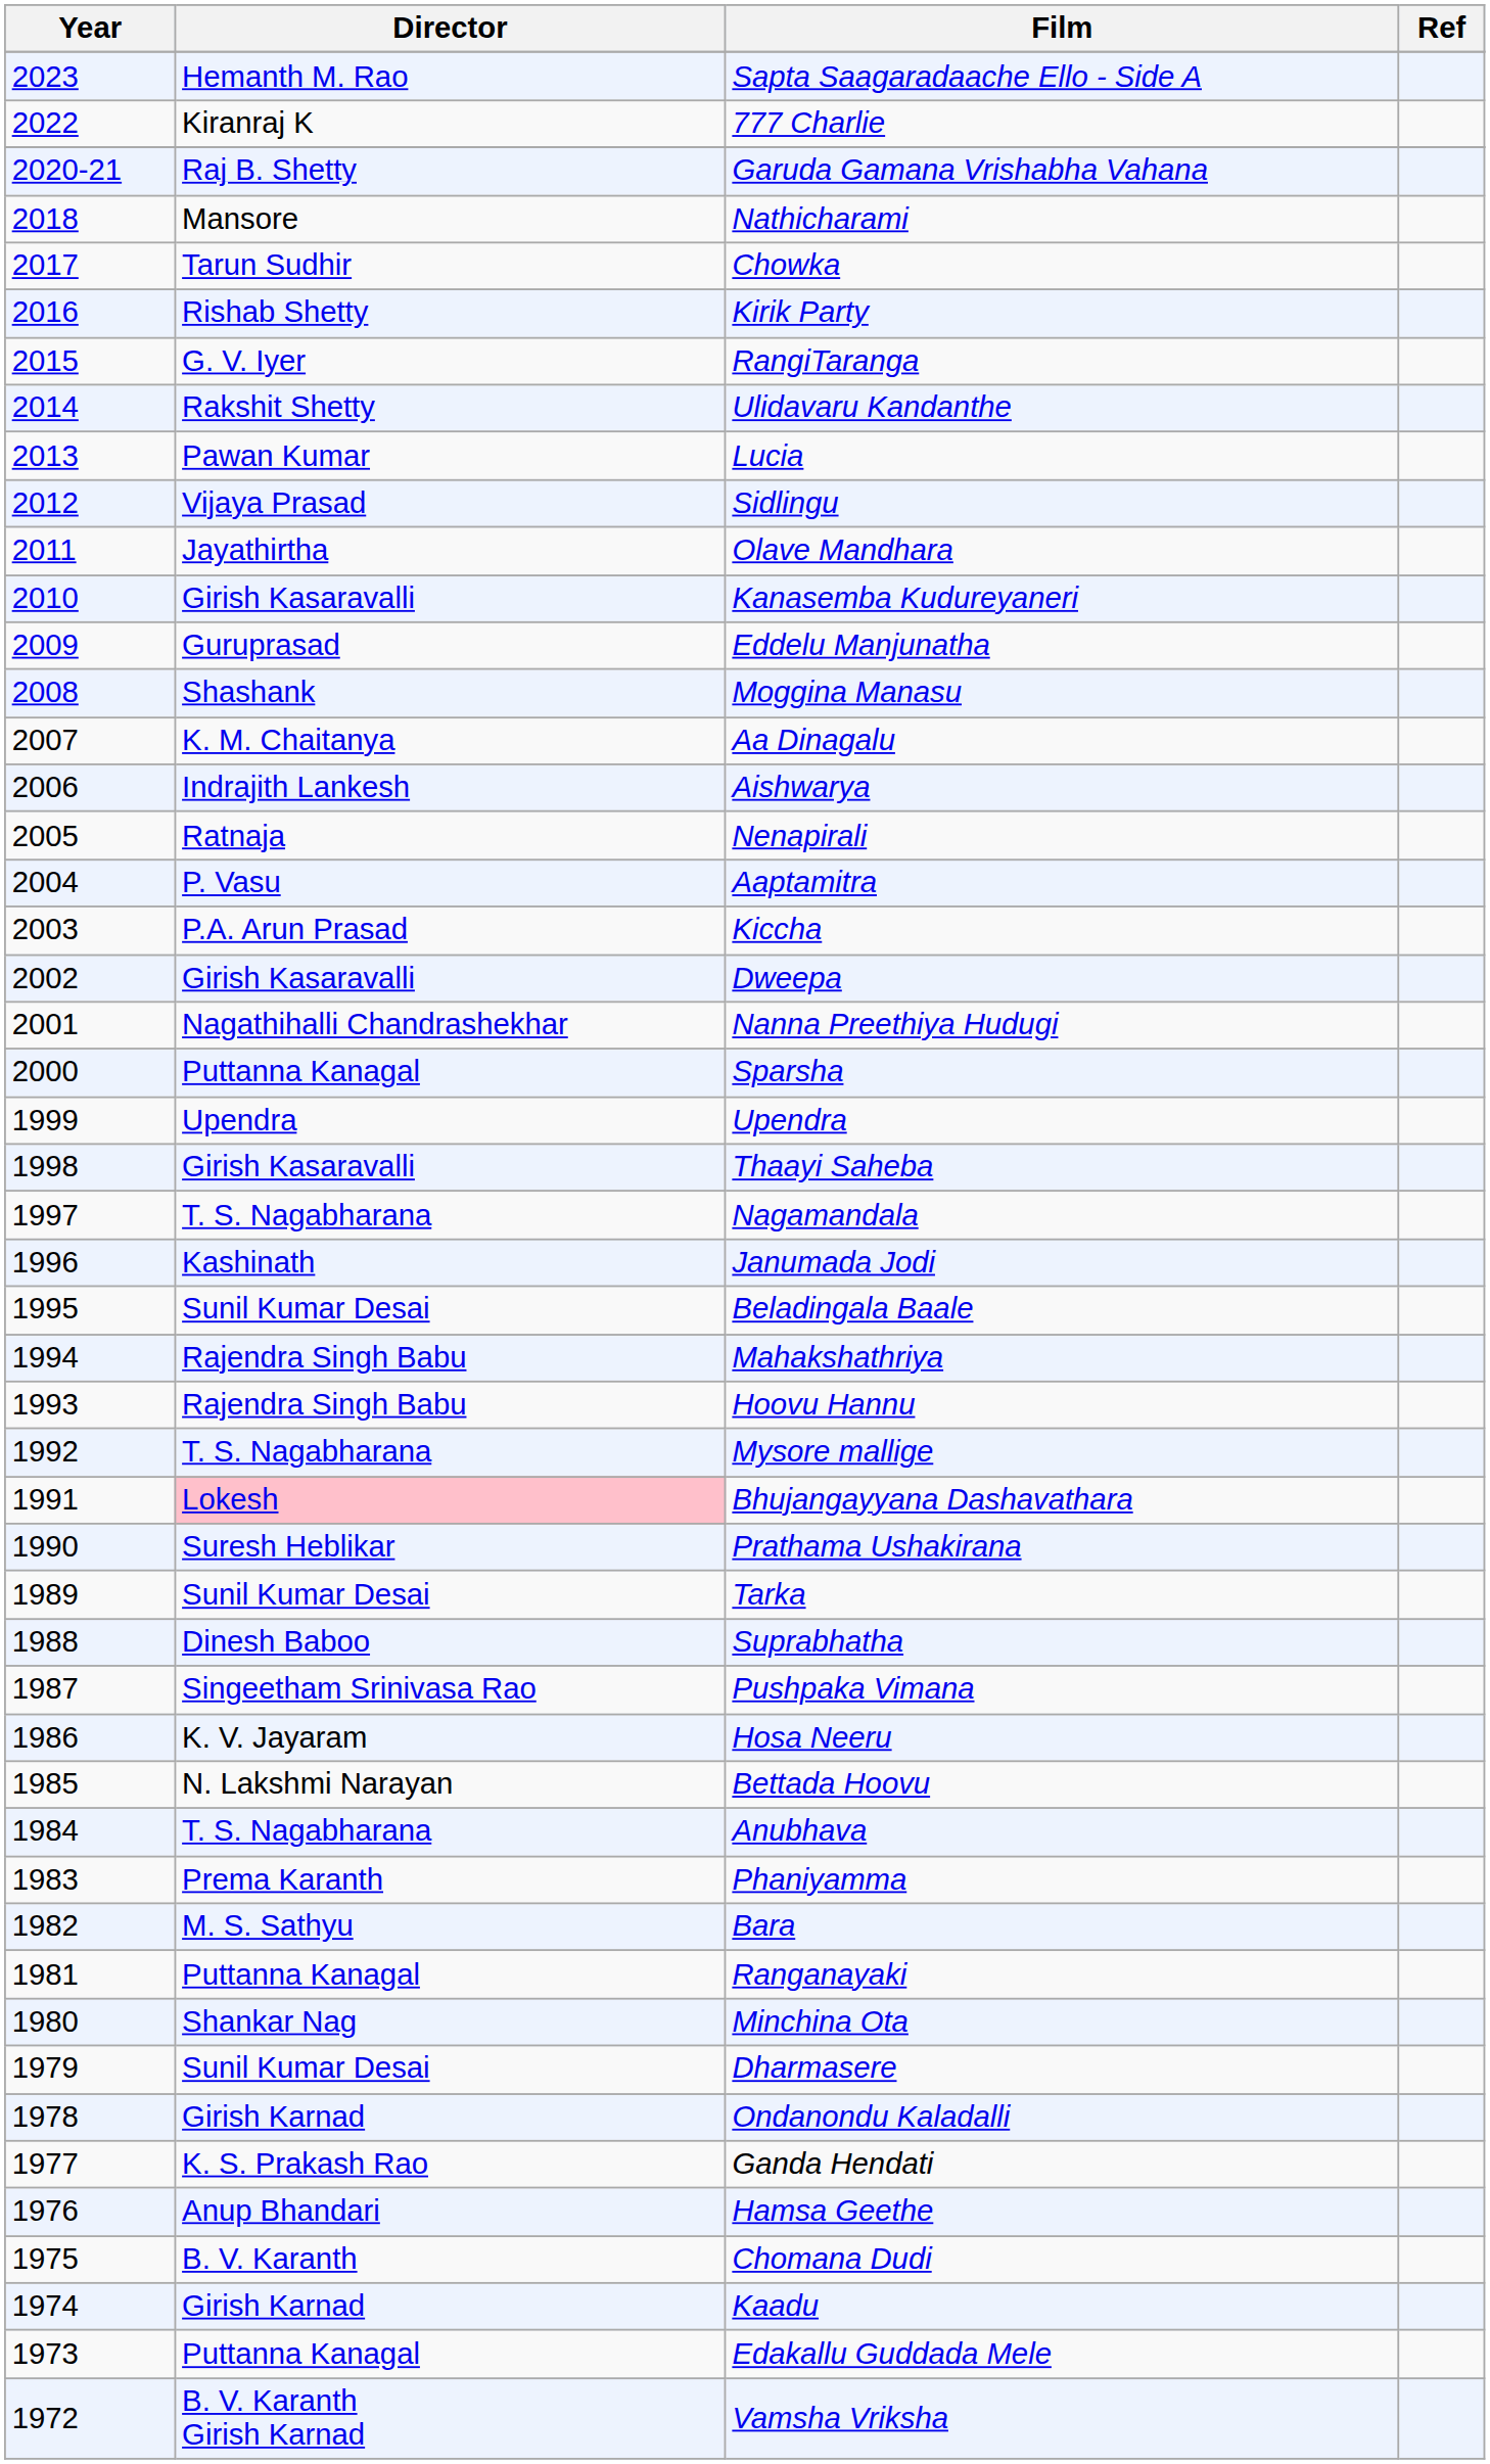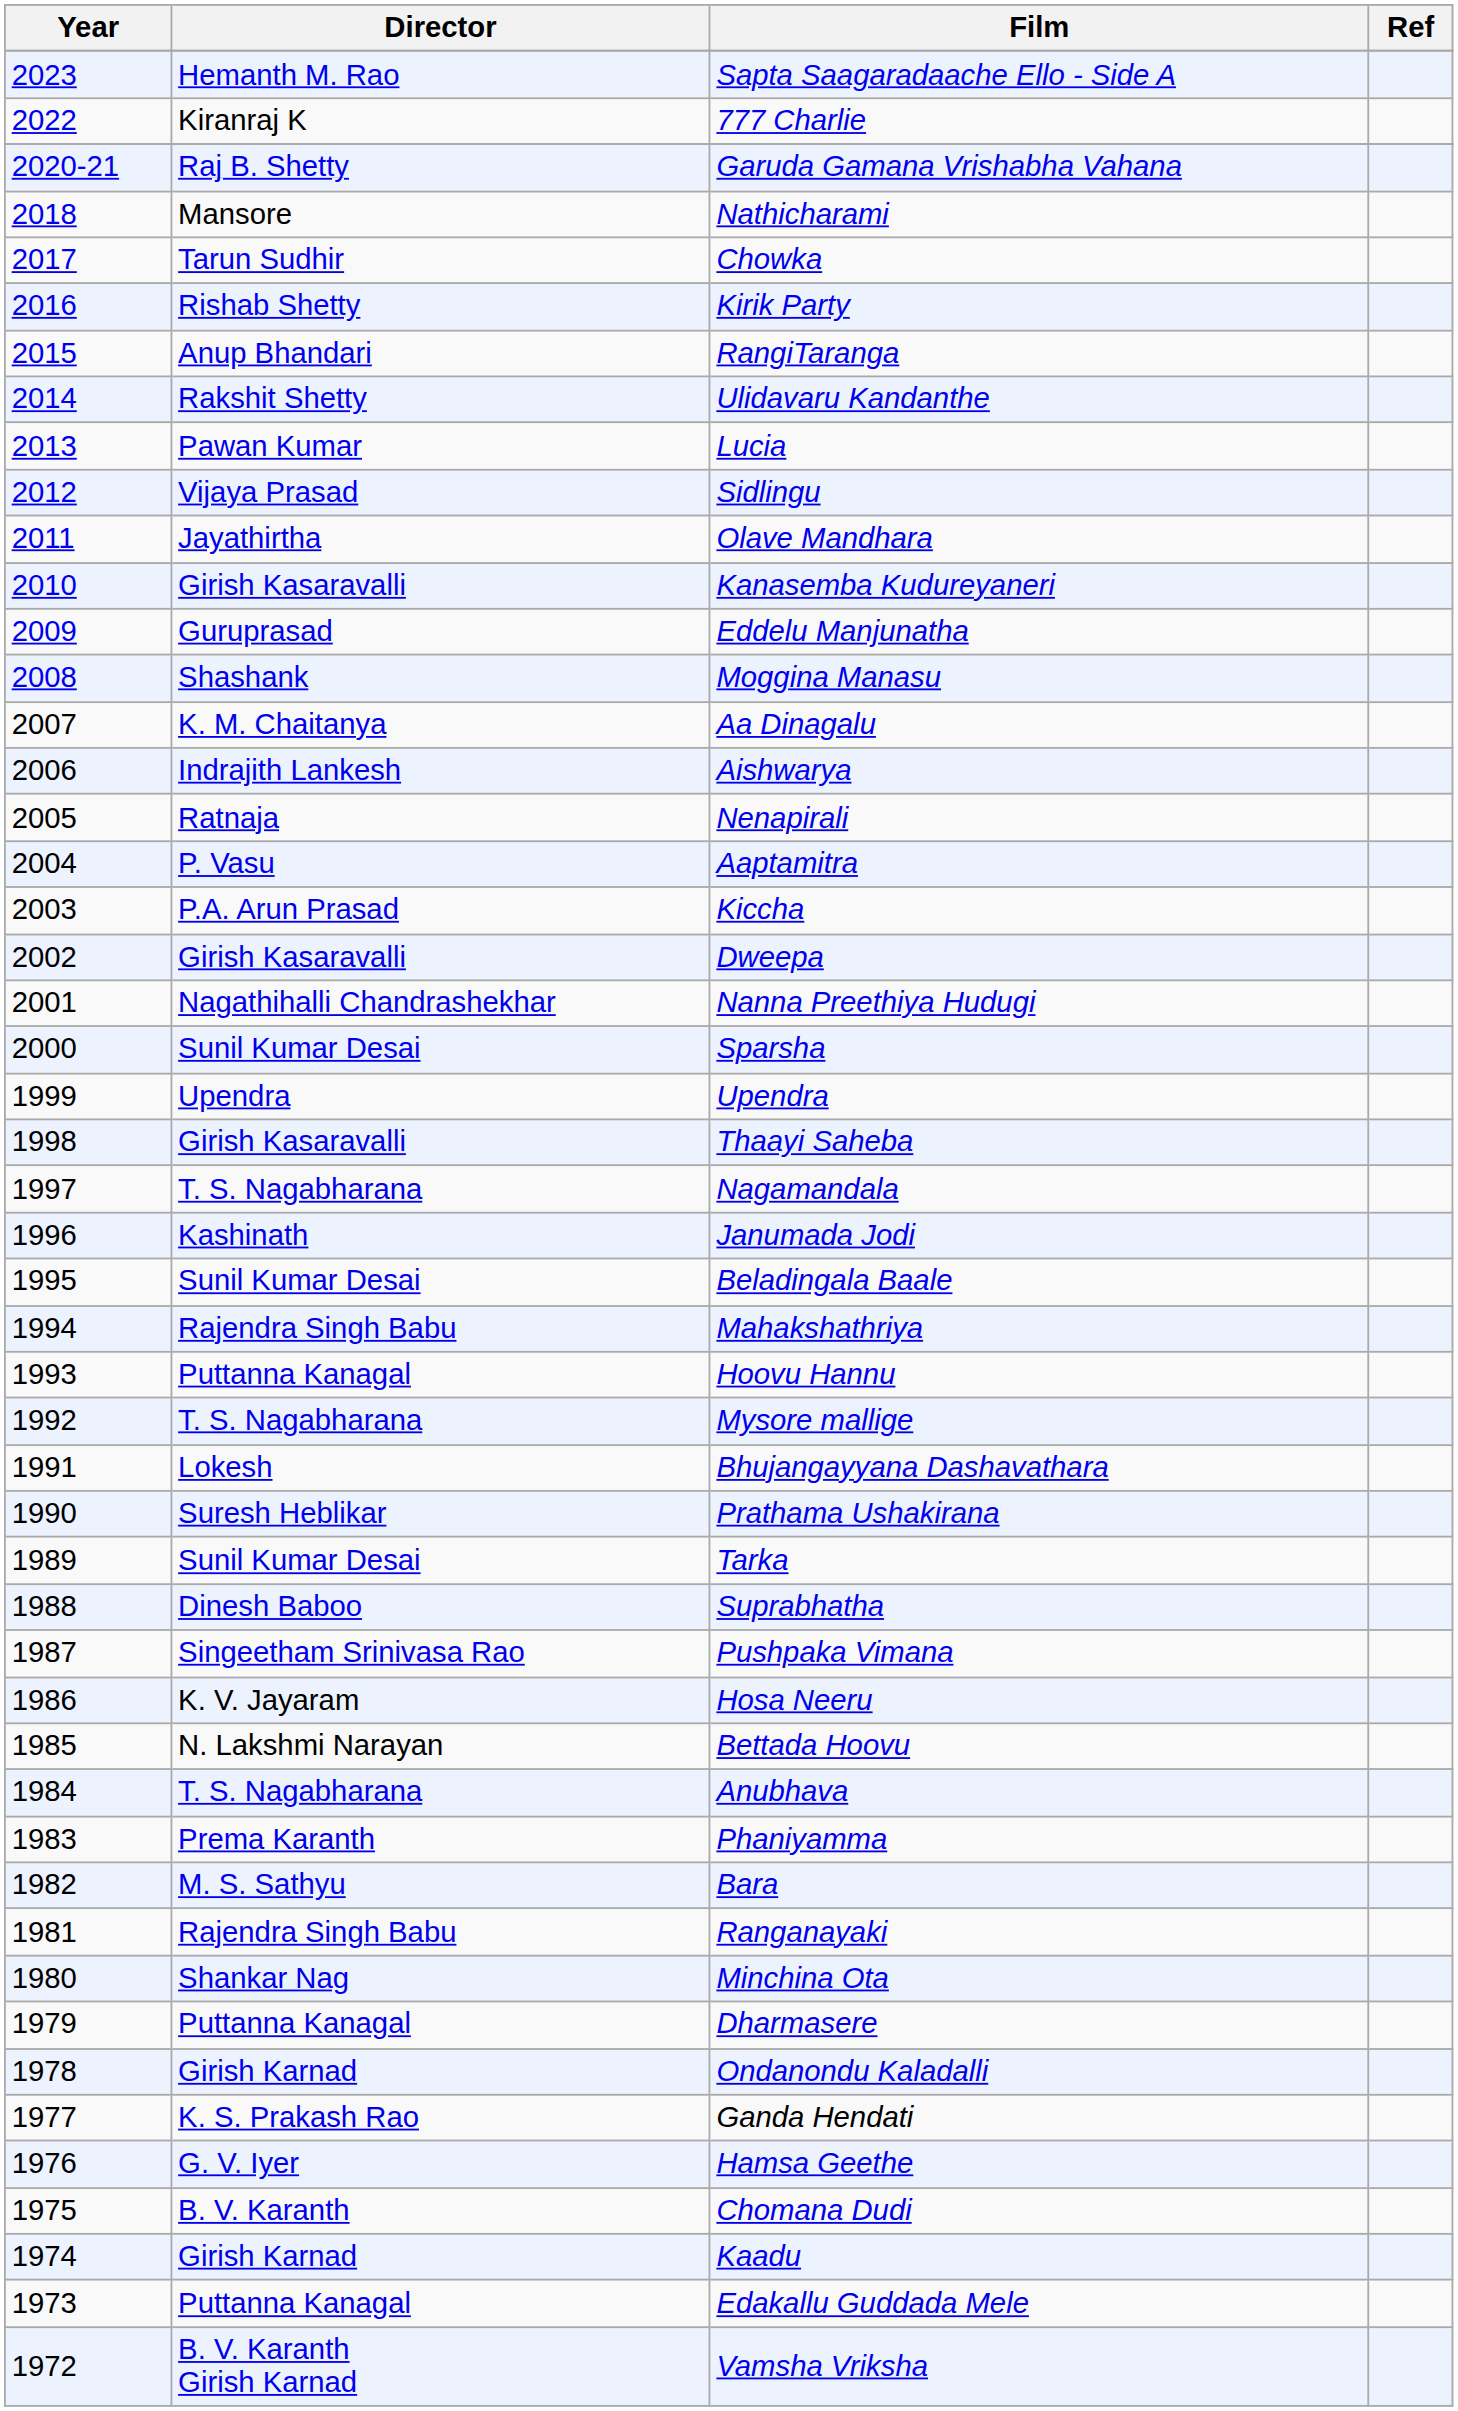 <table class="wikitable sortable" width="50%">
 <tr bgcolor="#d1e4fd">
 <th>Year</th>
 <th>Director</th>
 <th>Film</th>
 <th>Ref</th>
 </tr>
 <tr>
 </tr>
 <tr bgcolor="#edf3fe">
 <td><a href='#'>2023</a></td>
 <td><a href='#'>Hemanth M. Rao</a></td>
 <td><em><a href='#'>Sapta Saagaradaache Ello - Side A</a></em></td>
 <td></td>
 </tr>
 <tr>
 <td><a href='#'>2022</a></td>
 <td>Kiranraj K</td>
 <td><em><a href='#'>777 Charlie</a></em></td>
 <td></td>
 </tr>
 <tr>
 </tr>
 <tr bgcolor="#edf3fe">
 <td><a href='#'>2020-21</a></td>
 <td><a href='#'>Raj B. Shetty</a></td>
 <td><em><a href='#'>Garuda Gamana Vrishabha Vahana</a></em></td>
 <td></td>
 </tr>
 <tr>
 <td><a href='#'>2018</a></td>
 <td>Mansore</td>
 <td><em><a href='#'>Nathicharami</a></em></td>
 <td></td>
 </tr>
 <tr>
 <td><a href='#'>2017</a></td>
 <td><a href='#'>Tarun Sudhir</a></td>
 <td><em><a href='#'>Chowka</a></em></td>
 <td></td>
 </tr>
 <tr bgcolor="#edf3fe">
 <td><a href='#'>2016</a></td>
 <td><a href='#'>Rishab Shetty</a></td>
 <td><em><a href='#'>Kirik Party</a></em></td>
 <td></td>
 </tr>
 <tr>
 <td><a href='#'>2015</a></td>
-<td><a href='#'>G. V. Iyer</a></td>
+<td><a href='#'>Anup Bhandari</a></td>
 <td><em><a href='#'>RangiTaranga</a></em></td>
 <td></td>
 </tr>
 <tr bgcolor="#edf3fe">
 <td><a href='#'>2014</a></td>
 <td><a href='#'>Rakshit Shetty</a></td>
 <td><em><a href='#'>Ulidavaru Kandanthe</a></em></td>
 <td></td>
 </tr>
 <tr>
 <td><a href='#'>2013</a></td>
 <td><a href='#'>Pawan Kumar</a></td>
 <td><em><a href='#'>Lucia</a></em></td>
 <td></td>
 </tr>
 <tr bgcolor="#edf3fe">
 <td><a href='#'>2012</a></td>
 <td><a href='#'>Vijaya Prasad</a></td>
 <td><em><a href='#'>Sidlingu</a></em></td>
 <td></td>
 </tr>
 <tr>
 <td><a href='#'>2011</a></td>
 <td><a href='#'>Jayathirtha</a></td>
 <td><em><a href='#'>Olave Mandhara</a></em></td>
 <td></td>
 </tr>
 <tr bgcolor="#edf3fe">
 <td><a href='#'>2010</a></td>
 <td><a href='#'>Girish Kasaravalli</a></td>
 <td><em><a href='#'>Kanasemba Kudureyaneri</a></em></td>
 <td></td>
 </tr>
 <tr>
 <td><a href='#'>2009</a></td>
 <td><a href='#'>Guruprasad</a></td>
 <td><em><a href='#'>Eddelu Manjunatha</a></em></td>
 <td></td>
 </tr>
 <tr bgcolor="#edf3fe">
 <td><a href='#'>2008</a></td>
 <td><a href='#'>Shashank</a></td>
 <td><em><a href='#'>Moggina Manasu</a></em></td>
 <td></td>
 </tr>
 <tr>
 <td>2007</td>
 <td><a href='#'>K. M. Chaitanya</a></td>
 <td><em><a href='#'>Aa Dinagalu</a></em></td>
 <td></td>
 </tr>
 <tr bgcolor="#edf3fe">
 <td>2006</td>
 <td><a href='#'>Indrajith Lankesh</a></td>
 <td><em><a href='#'>Aishwarya</a></em></td>
 <td></td>
 </tr>
 <tr>
 <td>2005</td>
 <td><a href='#'>Ratnaja</a></td>
 <td><em><a href='#'>Nenapirali</a></em></td>
 <td></td>
 </tr>
 <tr bgcolor="#edf3fe">
 <td>2004</td>
 <td><a href='#'>P. Vasu</a></td>
 <td><em><a href='#'>Aaptamitra</a></em></td>
 <td></td>
 </tr>
 <tr>
 <td>2003</td>
 <td><a href='#'>P.A. Arun Prasad</a></td>
 <td><em><a href='#'>Kiccha</a></em></td>
 <td></td>
 </tr>
 <tr bgcolor="#edf3fe">
 <td>2002</td>
 <td><a href='#'>Girish Kasaravalli</a></td>
 <td><em><a href='#'>Dweepa</a></em></td>
 <td></td>
 </tr>
 <tr>
 <td>2001</td>
 <td><a href='#'>Nagathihalli Chandrashekhar</a></td>
 <td><em><a href='#'>Nanna Preethiya Hudugi</a></em></td>
 <td></td>
 </tr>
 <tr bgcolor=#edf3fe>
 <td>2000</td>
-<td><a href='#'>Puttanna Kanagal</a></td>
+<td><a href='#'>Sunil Kumar Desai</a></td>
 <td><em><a href='#'>Sparsha</a></em></td>
 <td></td>
 </tr>
 <tr>
 <td>1999</td>
 <td><a href='#'>Upendra</a></td>
 <td><em><a href='#'>Upendra</a></em></td>
 <td></td>
 </tr>
 <tr bgcolor="#edf3fe">
 <td>1998</td>
 <td><a href='#'>Girish Kasaravalli</a></td>
 <td><em><a href='#'>Thaayi Saheba</a></em></td>
 <td></td>
 </tr>
 <tr>
 <td>1997</td>
 <td><a href='#'>T. S. Nagabharana</a></td>
 <td><em><a href='#'>Nagamandala</a></em></td>
 <td></td>
 </tr>
 <tr bgcolor="#edf3fe">
 <td>1996</td>
 <td><a href='#'>Kashinath</a></td>
 <td><em><a href='#'>Janumada Jodi</a></em></td>
 <td></td>
 </tr>
 <tr>
 <td>1995</td>
 <td><a href='#'>Sunil Kumar Desai</a></td>
 <td><em><a href='#'>Beladingala Baale</a></em></td>
 <td></td>
 </tr>
 <tr bgcolor="#edf3fe">
 <td>1994</td>
 <td><a href='#'>Rajendra Singh Babu</a></td>
 <td><em><a href='#'>Mahakshathriya</a></em></td>
 <td></td>
 </tr>
 <tr>
 <td>1993</td>
-<td><a href='#'>Rajendra Singh Babu</a></td>
+<td><a href='#'>Puttanna Kanagal</a></td>
 <td><em><a href='#'>Hoovu Hannu</a></em></td>
 <td></td>
 </tr>
 <tr bgcolor="#edf3fe">
 <td>1992</td>
 <td><a href='#'>T. S. Nagabharana</a></td>
 <td><em><a href='#'>Mysore mallige</a></em></td>
 <td></td>
 </tr>
 <tr>
 <td>1991</td>
-<td style="background: pink;"><a href='#'>Lokesh</a></td>
+<td><a href='#'>Lokesh</a></td>
 <td><em><a href='#'>Bhujangayyana Dashavathara</a></em></td>
 <td></td>
 </tr>
 <tr bgcolor="#edf3fe">
 <td>1990</td>
 <td><a href='#'>Suresh Heblikar</a></td>
 <td><em><a href='#'>Prathama Ushakirana</a></em></td>
 <td></td>
 </tr>
 <tr>
 <td>1989</td>
 <td><a href='#'>Sunil Kumar Desai</a></td>
 <td><em><a href='#'>Tarka</a></em></td>
 <td></td>
 </tr>
 <tr bgcolor="#edf3fe">
 <td>1988</td>
 <td><a href='#'>Dinesh Baboo</a></td>
 <td><em><a href='#'>Suprabhatha</a></em></td>
 <td></td>
 </tr>
 <tr>
 <td>1987</td>
 <td><a href='#'>Singeetham Srinivasa Rao</a></td>
 <td><em><a href='#'>Pushpaka Vimana</a></em></td>
 <td></td>
 </tr>
 <tr bgcolor="#edf3fe">
 <td>1986</td>
 <td>K. V. Jayaram</td>
 <td><em><a href='#'>Hosa Neeru</a></em></td>
 <td></td>
 </tr>
 <tr>
 <td>1985</td>
 <td>N. Lakshmi Narayan</td>
 <td><em><a href='#'>Bettada Hoovu</a></em></td>
 <td></td>
 </tr>
 <tr bgcolor="#edf3fe">
 <td>1984</td>
 <td><a href='#'>T. S. Nagabharana</a></td>
 <td><em><a href='#'>Anubhava</a></em></td>
 <td></td>
 </tr>
 <tr>
 <td>1983</td>
 <td><a href='#'>Prema Karanth</a></td>
 <td><em><a href='#'>Phaniyamma</a></em></td>
 <td></td>
 </tr>
 <tr bgcolor="#edf3fe">
 <td>1982</td>
 <td><a href='#'>M. S. Sathyu</a></td>
 <td><em><a href='#'>Bara</a></em></td>
 <td></td>
 </tr>
 <tr>
 <td>1981</td>
-<td><a href='#'>Puttanna Kanagal</a></td>
+<td><a href='#'>Rajendra Singh Babu</a></td>
 <td><em><a href='#'>Ranganayaki</a></em></td>
 <td></td>
 </tr>
 <tr bgcolor="#edf3fe">
 <td>1980</td>
 <td><a href='#'>Shankar Nag</a></td>
 <td><em><a href='#'>Minchina Ota</a></em></td>
 <td></td>
 </tr>
 <tr>
 <td>1979</td>
-<td><a href='#'>Sunil Kumar Desai</a></td>
+<td><a href='#'>Puttanna Kanagal</a></td>
 <td><em><a href='#'>Dharmasere</a></em></td>
 <td></td>
 </tr>
 <tr bgcolor="#edf3fe">
 <td>1978</td>
 <td><a href='#'>Girish Karnad</a></td>
 <td><em><a href='#'>Ondanondu Kaladalli</a></em></td>
 <td></td>
 </tr>
 <tr>
 <td>1977</td>
 <td><a href='#'>K. S. Prakash Rao</a></td>
 <td><em>Ganda Hendati</em></td>
 <td></td>
 </tr>
 <tr bgcolor="#edf3fe">
 <td>1976</td>
-<td><a href='#'>Anup Bhandari</a></td>
+<td><a href='#'>G. V. Iyer</a></td>
 <td><em><a href='#'>Hamsa Geethe</a></em></td>
 <td></td>
 </tr>
 <tr>
 <td>1975</td>
 <td><a href='#'>B. V. Karanth</a></td>
 <td><em><a href='#'>Chomana Dudi</a></em></td>
 <td></td>
 </tr>
 <tr bgcolor="#edf3fe">
 <td>1974</td>
 <td><a href='#'>Girish Karnad</a></td>
 <td><em><a href='#'>Kaadu</a></em></td>
 <td></td>
 </tr>
 <tr>
 <td>1973</td>
 <td><a href='#'>Puttanna Kanagal</a></td>
 <td><em><a href='#'>Edakallu Guddada Mele</a></em></td>
 <td></td>
 </tr>
 <tr bgcolor="#edf3fe">
 <td>1972</td>
 <td><a href='#'>B. V. Karanth</a><br><a href='#'>Girish Karnad</a></td>
 <td><em><a href='#'>Vamsha Vriksha</a></em></td>
 <td></td>
 </tr>
 </table>
